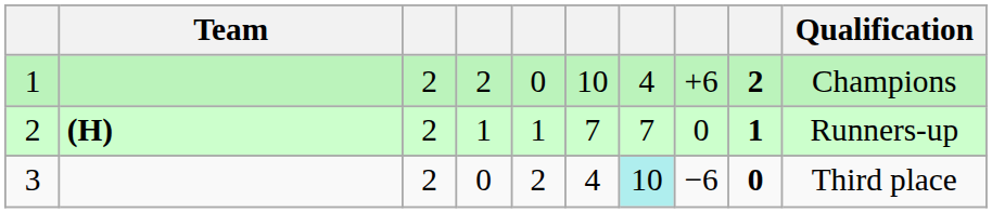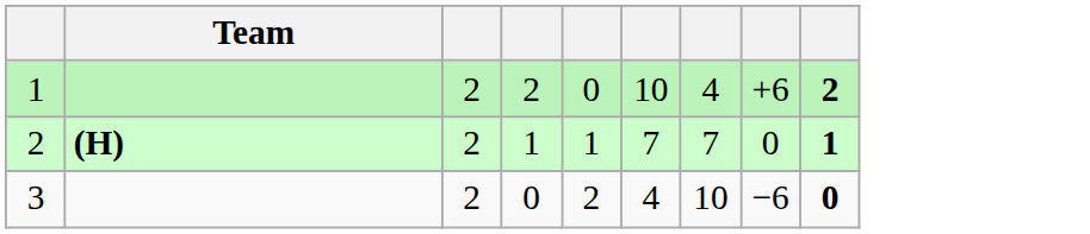 <table class="wikitable" style="text-align:center;">
 <tr>
 <th width=20></th>
 <th width=165>Team</th>
 <th width=20></th>
 <th width=20></th>
 <th width=20></th>
 <th width=20></th>
 <th width=20></th>
 <th width=20></th>
 <th width=20></th>
-<th width=95>Qualification</th>
 </tr>
 <tr bgcolor=bbf3bb>
 <td>1</td>
 <td align="left"></td>
 <td>2</td>
 <td>2</td>
 <td>0</td>
 <td>10</td>
 <td>4</td>
 <td>+6</td>
 <td><strong>2</strong></td>
-<td>Champions</td>
 </tr>
 <tr bgcolor=ccffcc>
 <td>2</td>
 <td align="left"> <strong>(H)</strong></td>
 <td>2</td>
 <td>1</td>
 <td>1</td>
 <td>7</td>
 <td>7</td>
 <td>0</td>
 <td><strong>1</strong></td>
-<td>Runners-up</td>
 </tr>
 <tr>
 <td>3</td>
 <td align="left"></td>
 <td>2</td>
 <td>0</td>
 <td>2</td>
 <td>4</td>
-<td style="background: paleturquoise;">10</td>
+<td>10</td>
 <td>−6</td>
 <td><strong>0</strong></td>
-<td>Third place</td>
 </tr>
 </table>
